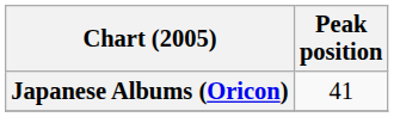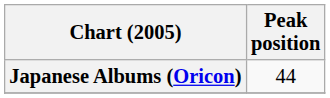 <table class="wikitable sortable plainrowheaders" style="text-align:center">
 <tr>
 <th scope="col">Chart (2005)</th>
 <th scope="col">Peak<br>position</th>
 </tr>
 <tr>
 <th scope="row">Japanese Albums (<a href='#'>Oricon</a>)</th>
-<td align="center">41</td>
+<td align="center">44</td>
 </tr>
 <tr>
 </tr>
 <tr>
 </tr>
 <tr>
 </tr>
 <tr>
 </tr>
 </table>
